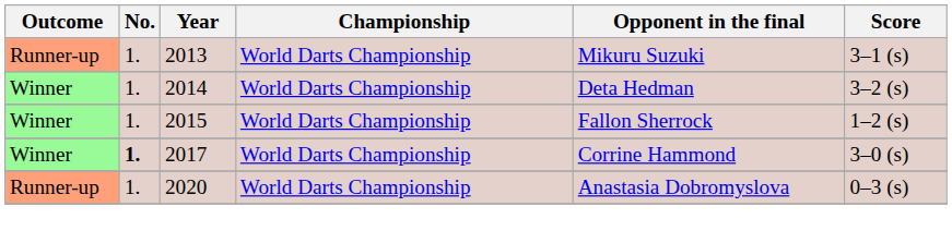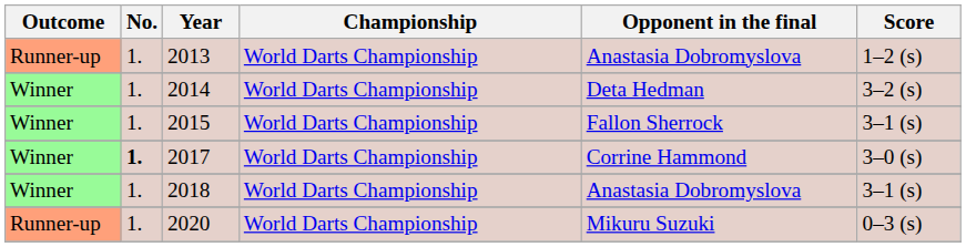 <table class="wikitable">
 <tr>
 <th width="80">Outcome</th>
 <th width="20">No.</th>
 <th width="50">Year</th>
 <th style="width:250px;">Championship</th>
 <th style="width:200px;">Opponent in the final</th>
 <th width="70">Score</th>
 </tr>
 <tr style="background:#e5d1cb;">
 <td style="background:#ffa07a;">Runner-up</td>
 <td>1.</td>
 <td>2013</td>
 <td><a href='#'>World Darts Championship</a></td>
-<td> <a href='#'>Mikuru Suzuki</a></td>
-<td>3–1 (s)</td>
+<td> <a href='#'>Anastasia Dobromyslova</a></td>
+<td>1–2 (s)</td>
 </tr>
 <tr>
 </tr>
 <tr style="background:#e5d1cb;">
 <td style="background:#98FB98">Winner</td>
 <td>1.</td>
 <td>2014</td>
 <td><a href='#'>World Darts Championship</a></td>
 <td> <a href='#'>Deta Hedman</a></td>
 <td>3–2 (s)</td>
 </tr>
 <tr>
 </tr>
 <tr style="background:#e5d1cb;">
 <td style="background:#98FB98">Winner</td>
 <td>1.</td>
 <td>2015</td>
 <td><a href='#'>World Darts Championship</a></td>
 <td> <a href='#'>Fallon Sherrock</a></td>
-<td>1–2 (s)</td>
+<td>3–1 (s)</td>
 </tr>
 <tr>
 </tr>
 <tr style="background:#e5d1cb;">
 <td style="background:#98FB98">Winner</td>
 <td><strong>1.</strong></td>
 <td>2017</td>
 <td><a href='#'>World Darts Championship</a></td>
 <td> <a href='#'>Corrine Hammond</a></td>
 <td>3–0 (s)</td>
 </tr>
 <tr>
 </tr>
+<tr style="background:#e5d1cb;">
+<td style="background:#98FB98">Winner</td>
+<td>1.</td>
+<td>2018</td>
+<td><a href='#'>World Darts Championship</a></td>
+<td> <a href='#'>Anastasia Dobromyslova</a></td>
+<td>3–1 (s)</td>
+</tr>
 <tr>
 </tr>
 <tr style="background:#e5d1cb;">
 <td style="background:#ffa07a;">Runner-up</td>
 <td>1.</td>
 <td>2020</td>
 <td><a href='#'>World Darts Championship</a></td>
-<td> <a href='#'>Anastasia Dobromyslova</a></td>
+<td> <a href='#'>Mikuru Suzuki</a></td>
 <td>0–3 (s)</td>
 </tr>
 <tr>
 </tr>
 </table>
